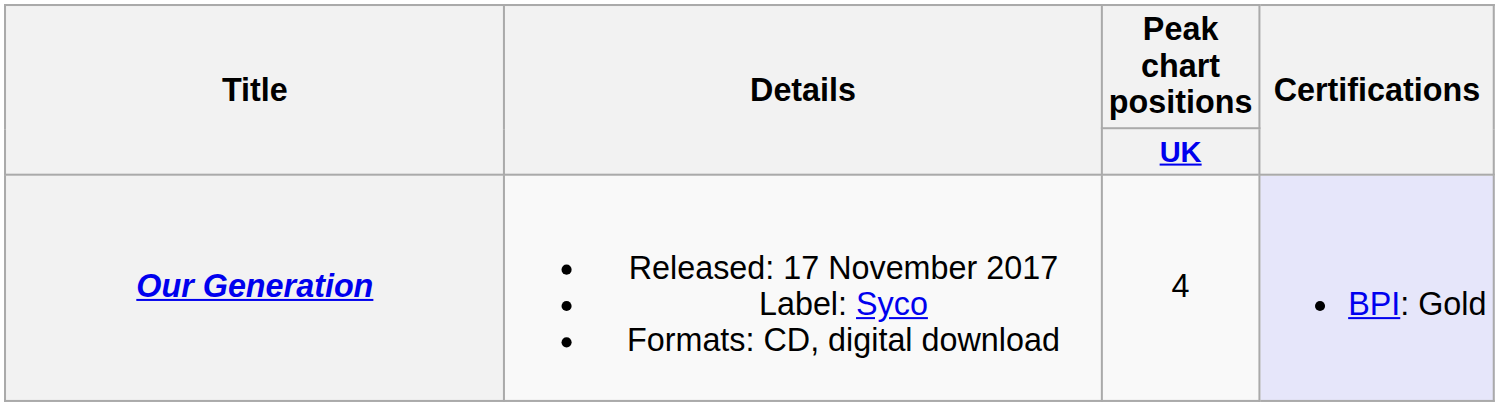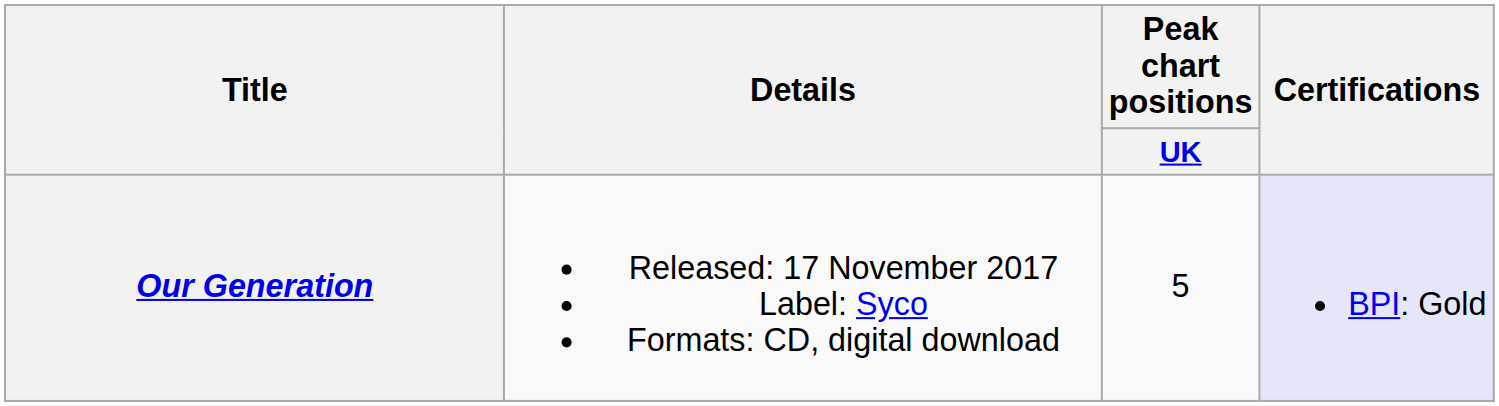 <table class="wikitable plainrowheaders" style="text-align:center;">
 <tr>
 <th scope="col" rowspan="2" style="width:15em;">Title</th>
 <th scope="col" rowspan="2" style="width:18em;">Details</th>
 <th scope="col">Peak chart positions</th>
 <th scope="col" rowspan="2">Certifications</th>
 </tr>
 <tr>
 <th scope="col" style="width:2.5em;font-size:90%;"><a href='#'>UK</a><br></th>
 </tr>
 <tr>
 <th scope="row"><em><a href='#'>Our Generation</a></em></th>
 <td><br><ul><li>Released: 17 November 2017</li><li>Label: <a href='#'>Syco</a></li><li>Formats: CD, digital download</li></ul></td>
-<td>4</td>
+<td>5</td>
 <td style="background: lavender;"><br><ul><li><a href='#'>BPI</a>: Gold</li></ul></td>
 </tr>
 </table>
